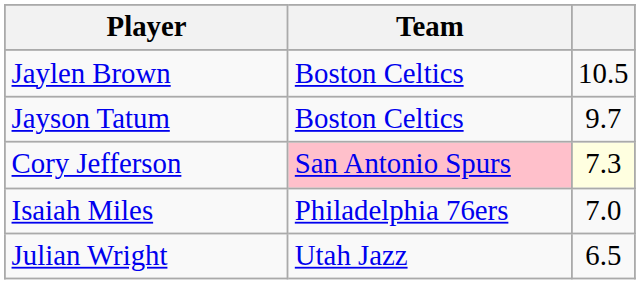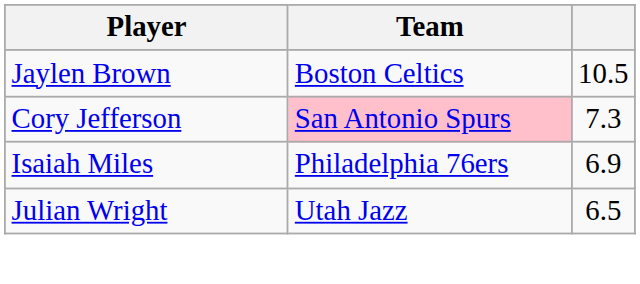 <table class="wikitable" style="text-align:left">
 <tr>
 <th width="150px">Player</th>
 <th width="150px">Team</th>
 <th width="25px"></th>
 </tr>
 <tr>
 <td><a href='#'>Jaylen Brown</a></td>
 <td><a href='#'>Boston Celtics</a></td>
 <td align="center">10.5</td>
 </tr>
 <tr>
-<td><a href='#'>Jayson Tatum</a></td>
-<td><a href='#'>Boston Celtics</a></td>
-<td align="center">9.7</td>
-</tr>
-<tr>
 <td><a href='#'>Cory Jefferson</a></td>
 <td style="background: pink;"><a href='#'>San Antonio Spurs</a></td>
-<td align="center" style="background: lightyellow;">7.3</td>
+<td align="center">7.3</td>
 </tr>
 <tr>
 <td><a href='#'>Isaiah Miles</a></td>
 <td><a href='#'>Philadelphia 76ers</a></td>
-<td align="center">7.0</td>
+<td align="center">6.9</td>
 </tr>
 <tr>
 <td><a href='#'>Julian Wright</a></td>
 <td><a href='#'>Utah Jazz</a></td>
 <td align="center">6.5</td>
 </tr>
 </table>
